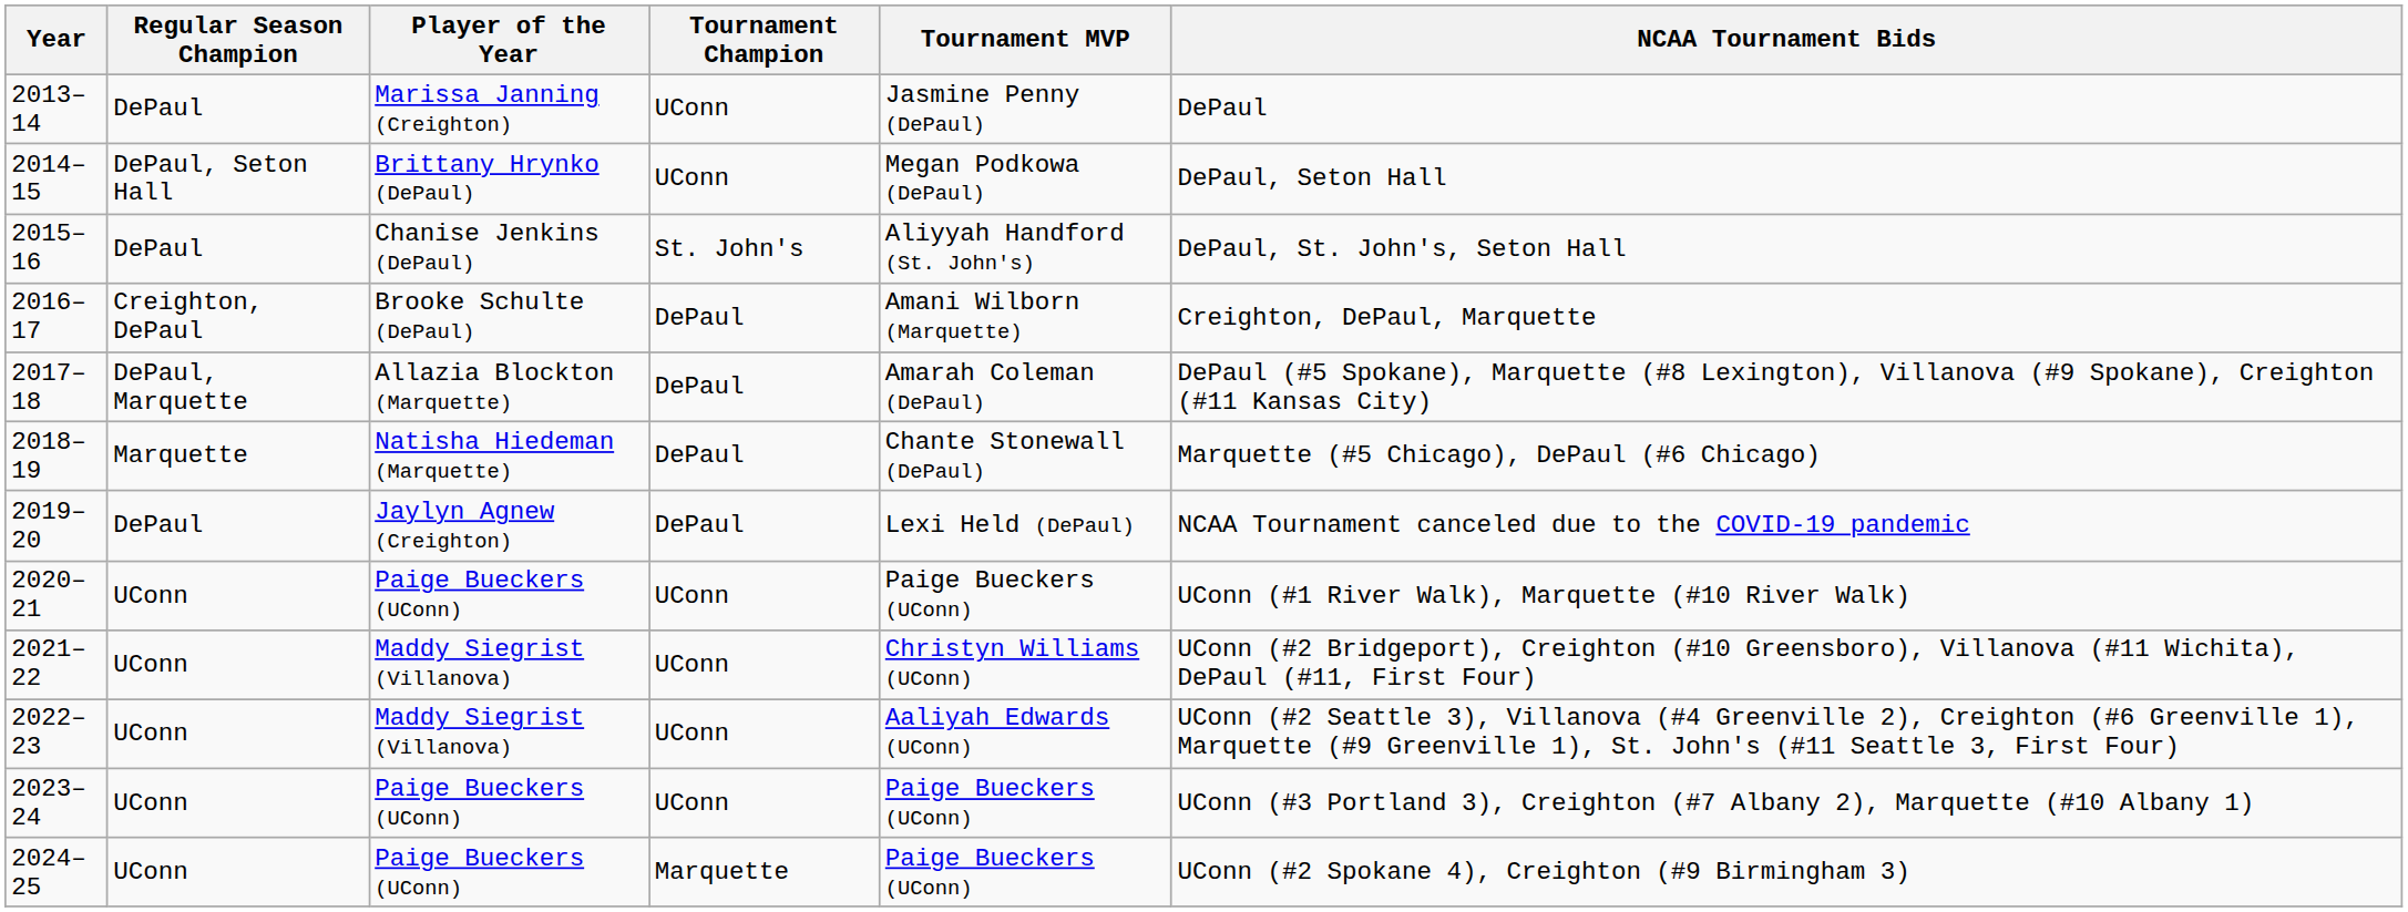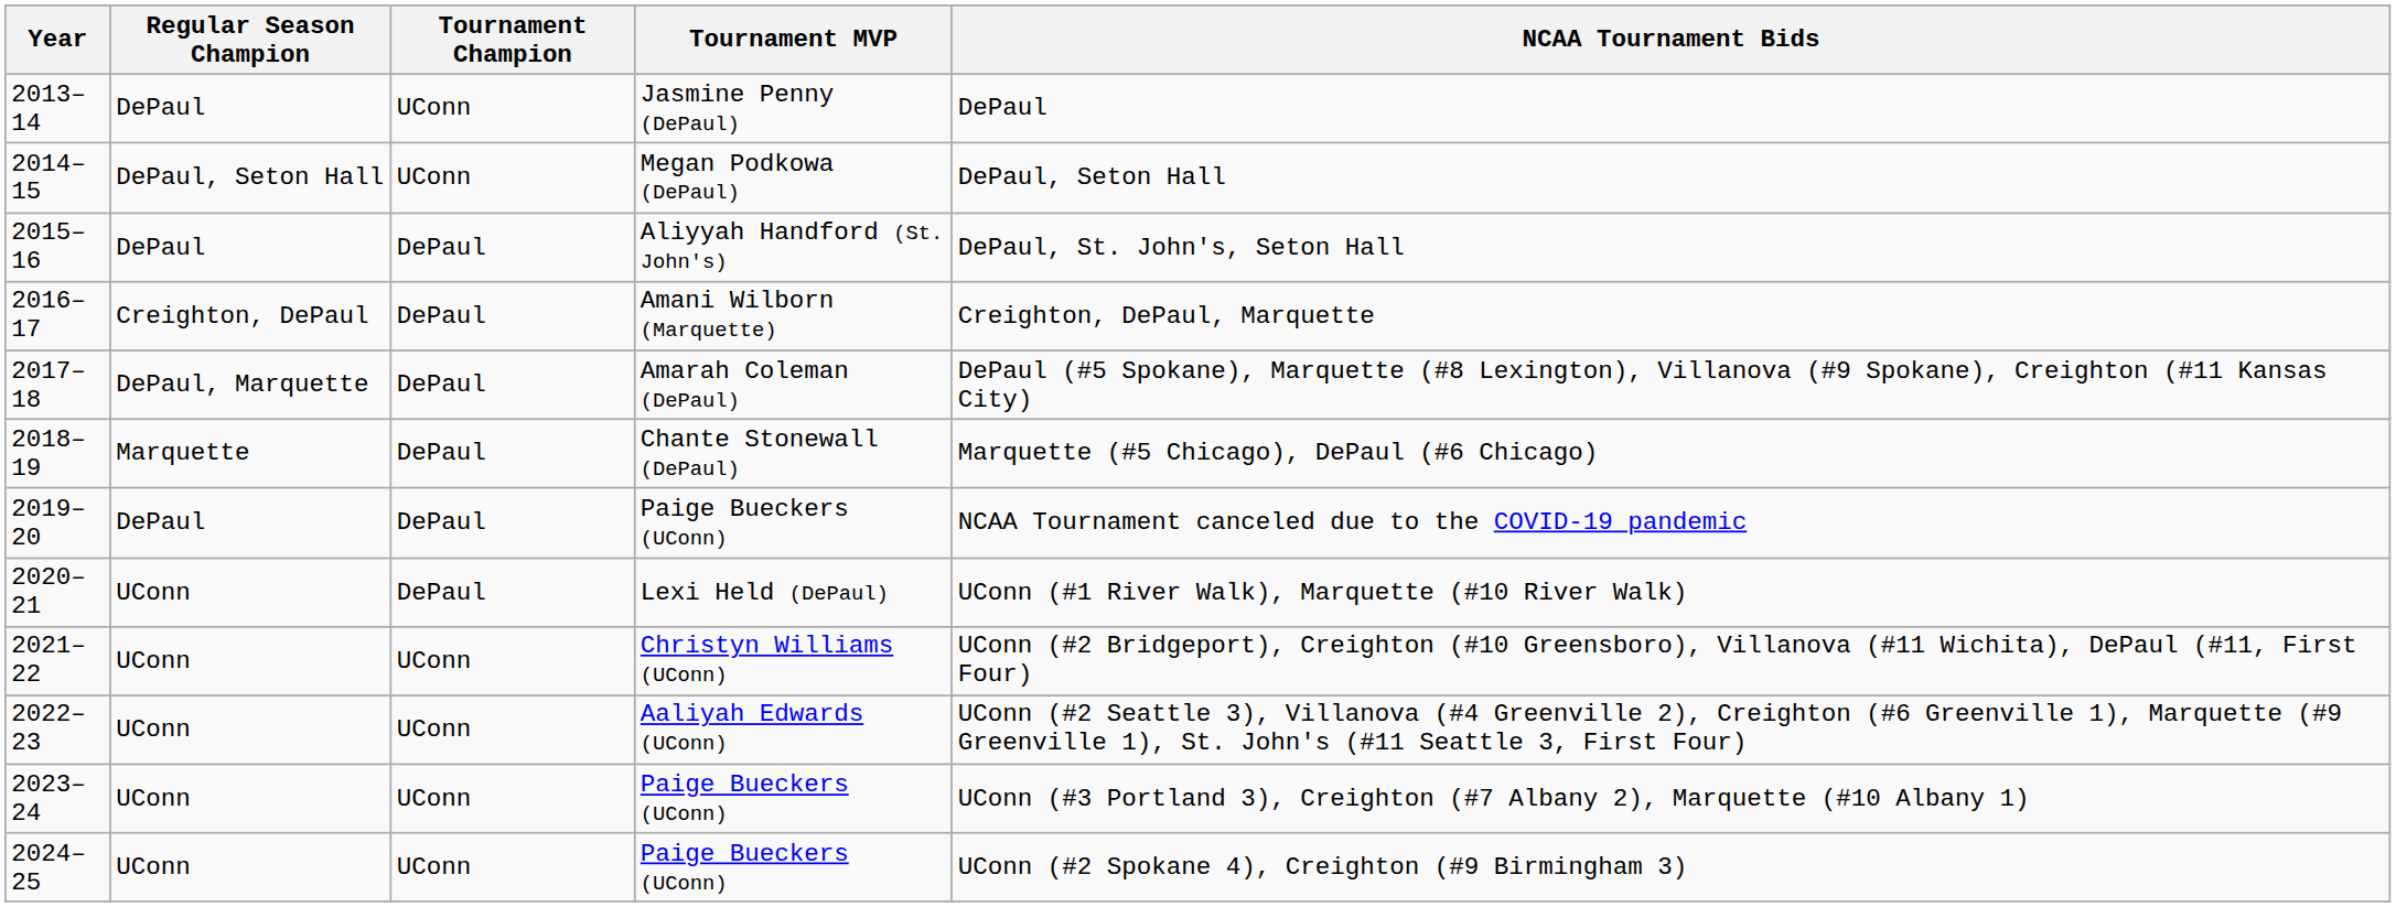 <table class="wikitable">
 <tr>
 <th>Year</th>
 <th>Regular Season Champion</th>
-<th>Player of the Year</th>
 <th>Tournament Champion</th>
 <th>Tournament MVP</th>
 <th>NCAA Tournament Bids</th>
 </tr>
 <tr>
 <td>2013–14</td>
 <td>DePaul</td>
-<td><a href='#'>Marissa Janning</a> <small>(Creighton)</small></td>
 <td>UConn</td>
 <td>Jasmine Penny <small>(DePaul)</small></td>
 <td>DePaul</td>
 </tr>
 <tr>
 <td>2014–15</td>
 <td>DePaul, Seton Hall</td>
-<td><a href='#'>Brittany Hrynko</a> <small>(DePaul)</small></td>
 <td>UConn</td>
 <td>Megan Podkowa <small>(DePaul)</small></td>
 <td>DePaul, Seton Hall</td>
 </tr>
 <tr>
 <td>2015–16</td>
 <td>DePaul</td>
-<td>Chanise Jenkins <small>(DePaul)</small></td>
-<td>St. John's</td>
+<td>DePaul</td>
 <td>Aliyyah Handford <small>(St. John's)</small></td>
 <td>DePaul, St. John's, Seton Hall</td>
 </tr>
 <tr>
 <td>2016–17</td>
 <td>Creighton, DePaul</td>
-<td>Brooke Schulte <small>(DePaul)</small></td>
 <td>DePaul</td>
 <td>Amani Wilborn <small>(Marquette)</small></td>
 <td>Creighton, DePaul, Marquette</td>
 </tr>
 <tr>
 <td>2017–18</td>
 <td>DePaul, Marquette</td>
-<td>Allazia Blockton <small>(Marquette)</small></td>
 <td>DePaul</td>
 <td>Amarah Coleman <small>(DePaul)</small></td>
 <td>DePaul (#5 Spokane), Marquette (#8 Lexington), Villanova (#9 Spokane), Creighton (#11 Kansas City)</td>
 </tr>
 <tr>
 <td>2018–19</td>
 <td>Marquette</td>
-<td><a href='#'>Natisha Hiedeman</a> <small>(Marquette)</small></td>
 <td>DePaul</td>
 <td>Chante Stonewall <small>(DePaul)</small></td>
 <td>Marquette (#5 Chicago), DePaul (#6 Chicago)</td>
 </tr>
 <tr>
 <td>2019–20</td>
 <td>DePaul</td>
-<td><a href='#'>Jaylyn Agnew</a> <small>(Creighton)</small></td>
 <td>DePaul</td>
-<td>Lexi Held <small>(DePaul)</small></td>
+<td>Paige Bueckers <small>(UConn)</small></td>
 <td>NCAA Tournament canceled due to the <a href='#'>COVID-19 pandemic</a></td>
 </tr>
 <tr>
 <td>2020–21</td>
 <td>UConn</td>
-<td><a href='#'>Paige Bueckers</a> <small>(UConn)</small></td>
-<td>UConn</td>
-<td>Paige Bueckers <small>(UConn)</small></td>
+<td>DePaul</td>
+<td>Lexi Held <small>(DePaul)</small></td>
 <td>UConn (#1 River Walk), Marquette (#10 River Walk)</td>
 </tr>
 <tr>
 <td>2021–22</td>
 <td>UConn</td>
-<td><a href='#'>Maddy Siegrist</a> <small>(Villanova)</small></td>
 <td>UConn</td>
 <td><a href='#'>Christyn Williams</a> <small>(UConn)</small></td>
 <td>UConn (#2 Bridgeport), Creighton (#10 Greensboro), Villanova (#11 Wichita), DePaul (#11, First Four)</td>
 </tr>
 <tr>
 <td>2022–23</td>
 <td>UConn</td>
-<td><a href='#'>Maddy Siegrist</a> <small>(Villanova)</small></td>
 <td>UConn</td>
 <td><a href='#'>Aaliyah Edwards</a> <small>(UConn)</small></td>
 <td>UConn (#2 Seattle 3), Villanova (#4 Greenville 2), Creighton (#6 Greenville 1), Marquette (#9 Greenville 1), St. John's (#11 Seattle 3, First Four)</td>
 </tr>
 <tr>
 <td>2023–24</td>
 <td>UConn</td>
-<td><a href='#'>Paige Bueckers</a> <small>(UConn)</small></td>
 <td>UConn</td>
 <td><a href='#'>Paige Bueckers</a> <small>(UConn)</small></td>
 <td>UConn (#3 Portland 3), Creighton (#7 Albany 2), Marquette (#10 Albany 1)</td>
 </tr>
 <tr>
 <td>2024–25</td>
 <td>UConn</td>
-<td><a href='#'>Paige Bueckers</a> <small>(UConn)</small></td>
-<td>Marquette</td>
+<td>UConn</td>
 <td><a href='#'>Paige Bueckers</a> <small>(UConn)</small></td>
 <td>UConn (#2 Spokane 4), Creighton (#9 Birmingham 3)</td>
 </tr>
 </table>
